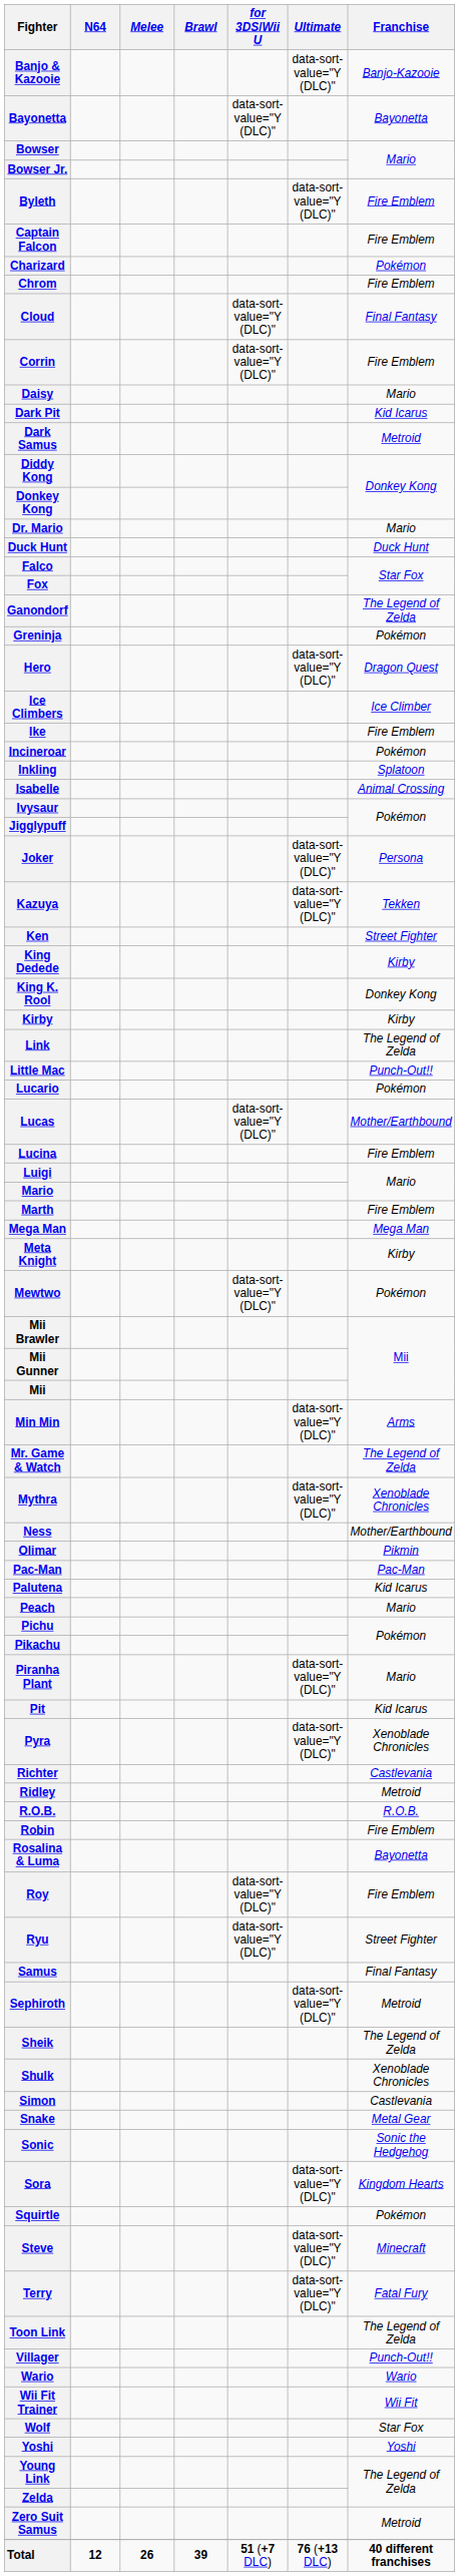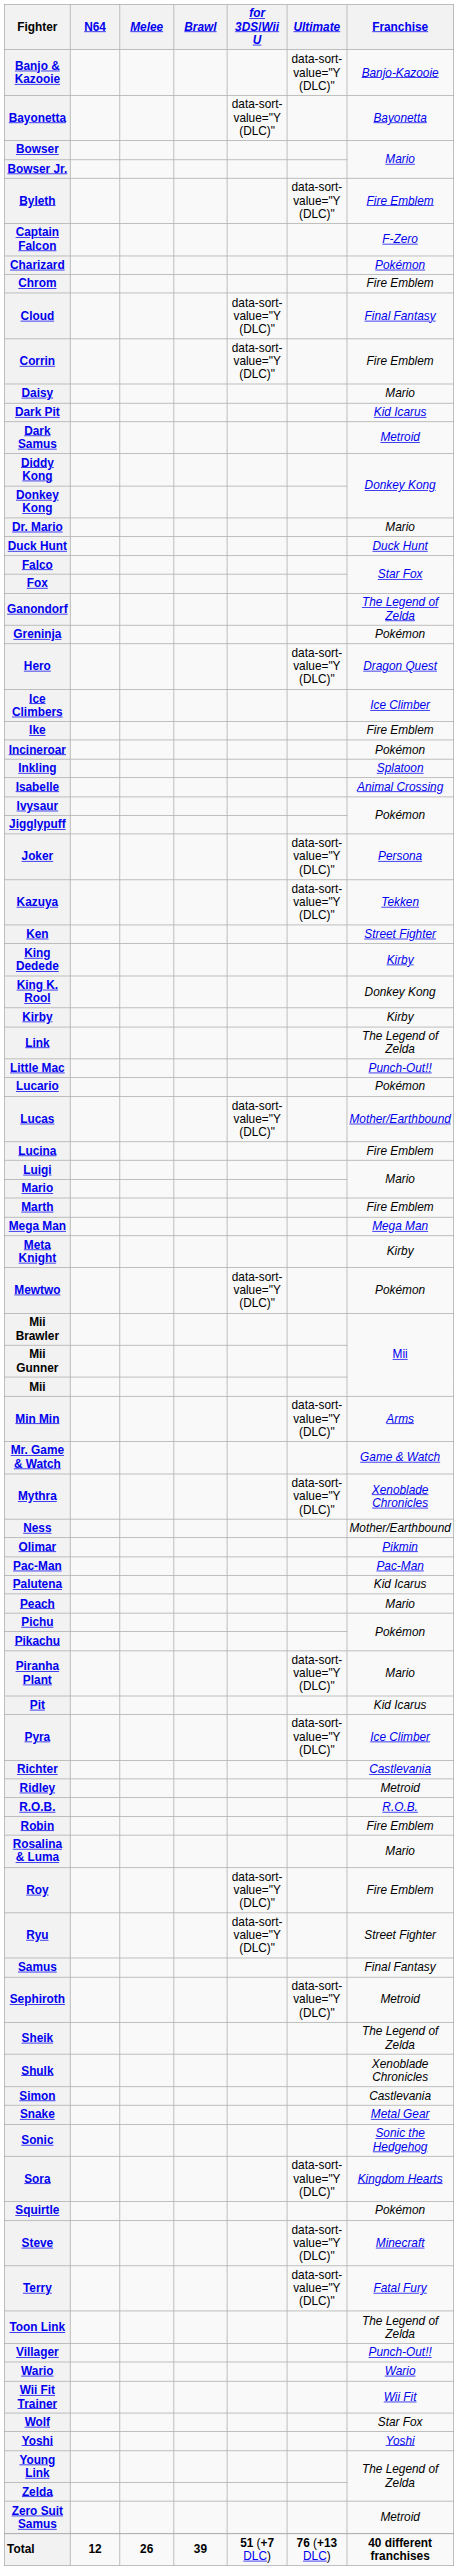 <table class="wikitable plainrowheaders sortable">
 <tr>
 <th scope="col">Fighter</th>
 <th scope="col" style="width: 5em;"><a href='#'>N64</a></th>
 <th scope="col" style="width: 5em;"><em><a href='#'>Melee</a></em></th>
 <th scope="col" style="width: 5em;"><em><a href='#'>Brawl</a></em></th>
 <th scope="col" style="width: 5em;"><a href='#'><em>for 3DS</em>/<em>Wii U</em></a></th>
 <th scope="col" style="width: 5em;"><em><a href='#'>Ultimate</a></em></th>
 <th scope="col"><a href='#'>Franchise</a> </th>
 </tr>
 <tr style="text-align:center;">
 <th scope="row"><a href='#'>Banjo & Kazooie</a></th>
 <td></td>
 <td></td>
 <td></td>
 <td></td>
 <td>data-sort-value="Y (DLC)" </td>
 <td><em><a href='#'>Banjo-Kazooie</a></em></td>
 </tr>
 <tr style="text-align:center;">
 <th scope="row"><a href='#'>Bayonetta</a></th>
 <td></td>
 <td></td>
 <td></td>
 <td>data-sort-value="Y (DLC)" </td>
 <td></td>
 <td><em><a href='#'>Bayonetta</a></em></td>
 </tr>
 <tr style="text-align:center;">
 <th scope="row"><a href='#'>Bowser</a></th>
 <td></td>
 <td></td>
 <td></td>
 <td></td>
 <td></td>
 <td rowspan="2"><em><a href='#'>Mario</a></em></td>
 </tr>
 <tr style="text-align:center;">
 <th scope="row"><a href='#'>Bowser Jr.</a></th>
 <td></td>
 <td></td>
 <td></td>
 <td></td>
 <td></td>
 </tr>
 <tr style="text-align:center;">
 <th scope="row"><a href='#'>Byleth</a></th>
 <td></td>
 <td></td>
 <td></td>
 <td></td>
 <td>data-sort-value="Y (DLC)" </td>
 <td><em><a href='#'>Fire Emblem</a></em></td>
 </tr>
 <tr style="text-align:center;">
 <th scope="row"><a href='#'>Captain Falcon</a></th>
 <td></td>
 <td></td>
 <td></td>
 <td></td>
 <td></td>
-<td><em>Fire Emblem</em></td>
+<td><em><a href='#'>F-Zero</a></em></td>
 </tr>
 <tr style="text-align:center;">
 <th scope="row"><a href='#'>Charizard</a></th>
 <td></td>
 <td></td>
 <td></td>
 <td></td>
 <td></td>
 <td><em><a href='#'>Pokémon</a></em></td>
 </tr>
 <tr style="text-align:center;">
 <th scope="row"><a href='#'>Chrom</a></th>
 <td></td>
 <td></td>
 <td></td>
 <td></td>
 <td></td>
 <td><em>Fire Emblem</em></td>
 </tr>
 <tr style="text-align:center;">
 <th scope="row"><a href='#'>Cloud</a></th>
 <td></td>
 <td></td>
 <td></td>
 <td>data-sort-value="Y (DLC)" </td>
 <td></td>
 <td><em><a href='#'>Final Fantasy</a></em></td>
 </tr>
 <tr style="text-align:center;">
 <th scope="row"><a href='#'>Corrin</a></th>
 <td></td>
 <td></td>
 <td></td>
 <td>data-sort-value="Y (DLC)" </td>
 <td></td>
 <td><em>Fire Emblem</em></td>
 </tr>
 <tr style="text-align:center;">
 <th scope="row"><a href='#'>Daisy</a></th>
 <td></td>
 <td></td>
 <td></td>
 <td></td>
 <td></td>
 <td><em>Mario</em></td>
 </tr>
 <tr style="text-align:center;">
 <th scope="row"><a href='#'>Dark Pit</a></th>
 <td></td>
 <td></td>
 <td></td>
 <td></td>
 <td></td>
 <td><em><a href='#'>Kid Icarus</a></em></td>
 </tr>
 <tr style="text-align:center;">
 <th scope="row"><a href='#'>Dark Samus</a></th>
 <td></td>
 <td></td>
 <td></td>
 <td></td>
 <td></td>
 <td><em><a href='#'>Metroid</a></em></td>
 </tr>
 <tr style="text-align:center;">
 <th scope="row"><a href='#'>Diddy Kong</a></th>
 <td></td>
 <td></td>
 <td></td>
 <td></td>
 <td></td>
 <td rowspan="2"><em><a href='#'>Donkey Kong</a></em></td>
 </tr>
 <tr style="text-align:center;">
 <th scope="row"><a href='#'>Donkey Kong</a></th>
 <td></td>
 <td></td>
 <td></td>
 <td></td>
 <td></td>
 </tr>
 <tr style="text-align:center;">
 <th scope="row"><a href='#'>Dr. Mario</a></th>
 <td></td>
 <td></td>
 <td></td>
 <td></td>
 <td></td>
 <td><em>Mario</em></td>
 </tr>
 <tr style="text-align:center;">
 <th scope="row"><a href='#'>Duck Hunt</a></th>
 <td></td>
 <td></td>
 <td></td>
 <td></td>
 <td></td>
 <td><em><a href='#'>Duck Hunt</a></em></td>
 </tr>
 <tr style="text-align:center;">
 <th scope="row"><a href='#'>Falco</a></th>
 <td></td>
 <td></td>
 <td></td>
 <td></td>
 <td></td>
 <td rowspan="2"><em><a href='#'>Star Fox</a></em></td>
 </tr>
 <tr style="text-align:center;">
 <th scope="row"><a href='#'>Fox</a></th>
 <td></td>
 <td></td>
 <td></td>
 <td></td>
 <td></td>
 </tr>
 <tr style="text-align:center;">
 <th scope="row"><a href='#'>Ganondorf</a></th>
 <td></td>
 <td></td>
 <td></td>
 <td></td>
 <td></td>
 <td><em><a href='#'>The Legend of Zelda</a></em></td>
 </tr>
 <tr style="text-align:center;">
 <th scope="row"><a href='#'>Greninja</a></th>
 <td></td>
 <td></td>
 <td></td>
 <td></td>
 <td></td>
 <td><em>Pokémon</em></td>
 </tr>
 <tr style="text-align:center;">
 <th scope="row"><a href='#'>Hero</a></th>
 <td></td>
 <td></td>
 <td></td>
 <td></td>
 <td>data-sort-value="Y (DLC)" </td>
 <td><em><a href='#'>Dragon Quest</a></em></td>
 </tr>
 <tr style="text-align:center;">
 <th scope="row"><a href='#'>Ice Climbers</a></th>
 <td></td>
 <td></td>
 <td></td>
 <td></td>
 <td></td>
 <td><em><a href='#'>Ice Climber</a></em></td>
 </tr>
 <tr style="text-align:center;">
 <th scope="row"><a href='#'>Ike</a></th>
 <td></td>
 <td></td>
 <td></td>
 <td></td>
 <td></td>
 <td><em>Fire Emblem</em></td>
 </tr>
 <tr style="text-align:center;">
 <th scope="row"><a href='#'>Incineroar</a></th>
 <td></td>
 <td></td>
 <td></td>
 <td></td>
 <td></td>
 <td><em>Pokémon</em></td>
 </tr>
 <tr style="text-align:center;">
 <th scope="row"><a href='#'>Inkling</a></th>
 <td></td>
 <td></td>
 <td></td>
 <td></td>
 <td></td>
 <td><em><a href='#'>Splatoon</a></em></td>
 </tr>
 <tr style="text-align:center;">
 <th scope="row"><a href='#'>Isabelle</a></th>
 <td></td>
 <td></td>
 <td></td>
 <td></td>
 <td></td>
 <td><em><a href='#'>Animal Crossing</a></em></td>
 </tr>
 <tr style="text-align:center;">
 <th scope="row"><a href='#'>Ivysaur</a></th>
 <td></td>
 <td></td>
 <td></td>
 <td></td>
 <td></td>
 <td rowspan="2"><em>Pokémon</em></td>
 </tr>
 <tr style="text-align:center;">
 <th scope="row"><a href='#'>Jigglypuff</a></th>
 <td></td>
 <td></td>
 <td></td>
 <td></td>
 <td></td>
 </tr>
 <tr style="text-align:center;">
 <th scope="row"><a href='#'>Joker</a></th>
 <td></td>
 <td></td>
 <td></td>
 <td></td>
 <td>data-sort-value="Y (DLC)" </td>
 <td><em><a href='#'>Persona</a></em></td>
 </tr>
 <tr style="text-align:center;">
 <th scope="row"><a href='#'>Kazuya</a></th>
 <td></td>
 <td></td>
 <td></td>
 <td></td>
 <td>data-sort-value="Y (DLC)" </td>
 <td scope="row"><em><a href='#'>Tekken</a></em></td>
 </tr>
 <tr style="text-align:center;">
 <th scope="row"><a href='#'>Ken</a></th>
 <td></td>
 <td></td>
 <td></td>
 <td></td>
 <td></td>
 <td scope="row"><em><a href='#'>Street Fighter</a></em></td>
 </tr>
 <tr style="text-align:center;">
 <th scope="row"><a href='#'>King Dedede</a></th>
 <td></td>
 <td></td>
 <td></td>
 <td></td>
 <td></td>
 <td scope="row"><em><a href='#'>Kirby</a></em></td>
 </tr>
 <tr style="text-align:center;">
 <th scope="row"><a href='#'>King K. Rool</a></th>
 <td></td>
 <td></td>
 <td></td>
 <td></td>
 <td></td>
 <td scope="row"><em>Donkey Kong</em></td>
 </tr>
 <tr style="text-align:center;">
 <th scope="row"><a href='#'>Kirby</a></th>
 <td></td>
 <td></td>
 <td></td>
 <td></td>
 <td></td>
 <td scope="row"><em>Kirby</em></td>
 </tr>
 <tr style="text-align:center;">
 <th scope="row"><a href='#'>Link</a></th>
 <td></td>
 <td></td>
 <td></td>
 <td></td>
 <td></td>
 <td><em>The Legend of Zelda</em></td>
 </tr>
 <tr style="text-align:center;">
 <th scope="row"><a href='#'>Little Mac</a></th>
 <td></td>
 <td></td>
 <td></td>
 <td></td>
 <td></td>
 <td><em><a href='#'>Punch-Out!!</a></em></td>
 </tr>
 <tr style="text-align:center;">
 <th scope="row"><a href='#'>Lucario</a></th>
 <td></td>
 <td></td>
 <td></td>
 <td></td>
 <td></td>
 <td><em>Pokémon</em></td>
 </tr>
 <tr style="text-align:center;">
 <th scope="row"><a href='#'>Lucas</a></th>
 <td></td>
 <td></td>
 <td></td>
 <td>data-sort-value="Y (DLC)" </td>
 <td></td>
 <td><em><a href='#'>Mother/Earthbound</a></em></td>
 </tr>
 <tr style="text-align:center;">
 <th scope="row"><a href='#'>Lucina</a></th>
 <td></td>
 <td></td>
 <td></td>
 <td></td>
 <td></td>
 <td><em>Fire Emblem</em></td>
 </tr>
 <tr style="text-align:center;">
 <th scope="row"><a href='#'>Luigi</a></th>
 <td></td>
 <td></td>
 <td></td>
 <td></td>
 <td></td>
 <td rowspan="2"><em>Mario</em></td>
 </tr>
 <tr style="text-align:center;">
 <th scope="row"><a href='#'>Mario</a></th>
 <td></td>
 <td></td>
 <td></td>
 <td></td>
 <td></td>
 </tr>
 <tr style="text-align:center;">
 <th scope="row"><a href='#'>Marth</a></th>
 <td></td>
 <td></td>
 <td></td>
 <td></td>
 <td></td>
 <td><em>Fire Emblem</em></td>
 </tr>
 <tr style="text-align:center;">
 <th scope="row"><a href='#'>Mega Man</a></th>
 <td></td>
 <td></td>
 <td></td>
 <td></td>
 <td></td>
 <td><em><a href='#'>Mega Man</a></em></td>
 </tr>
 <tr style="text-align:center;">
 <th scope="row"><a href='#'>Meta Knight</a></th>
 <td></td>
 <td></td>
 <td></td>
 <td></td>
 <td></td>
 <td><em>Kirby</em></td>
 </tr>
 <tr style="text-align:center;">
 <th scope="row"><a href='#'>Mewtwo</a></th>
 <td></td>
 <td></td>
 <td></td>
 <td>data-sort-value="Y (DLC)" </td>
 <td></td>
 <td><em>Pokémon</em></td>
 </tr>
 <tr style="text-align:center;">
 <th scope="row">Mii Brawler</th>
 <td></td>
 <td></td>
 <td></td>
 <td></td>
 <td></td>
 <td rowspan="3"><a href='#'>Mii</a></td>
 </tr>
 <tr style="text-align:center;">
 <th scope="row">Mii Gunner</th>
 <td></td>
 <td></td>
 <td></td>
 <td></td>
 <td></td>
 </tr>
 <tr style="text-align:center;">
 <th scope="row">Mii </th>
 <td></td>
 <td></td>
 <td></td>
 <td></td>
 <td></td>
 </tr>
 <tr style="text-align:center;">
 <th scope="row"><a href='#'>Min Min</a></th>
 <td></td>
 <td></td>
 <td></td>
 <td></td>
 <td>data-sort-value="Y (DLC)" </td>
 <td><em><a href='#'>Arms</a></em></td>
 </tr>
 <tr style="text-align:center;">
 <th scope="row"><a href='#'>Mr. Game & Watch</a></th>
 <td></td>
 <td></td>
 <td></td>
 <td></td>
 <td></td>
-<td><em><a href='#'>The Legend of Zelda</a></em></td>
+<td><em><a href='#'>Game & Watch</a></em></td>
 </tr>
 <tr style="text-align:center;">
 <th scope="row"><a href='#'>Mythra</a></th>
 <td></td>
 <td></td>
 <td></td>
 <td></td>
 <td>data-sort-value="Y (DLC)" </td>
 <td><em><a href='#'>Xenoblade Chronicles</a></em></td>
 </tr>
 <tr style="text-align:center;">
 <th scope="row"><a href='#'>Ness</a></th>
 <td></td>
 <td></td>
 <td></td>
 <td></td>
 <td></td>
 <td><em>Mother/Earthbound</em></td>
 </tr>
 <tr style="text-align:center;">
 <th scope="row"><a href='#'>Olimar</a></th>
 <td></td>
 <td></td>
 <td></td>
 <td></td>
 <td></td>
 <td><em><a href='#'>Pikmin</a></em></td>
 </tr>
 <tr style="text-align:center;">
 <th scope="row"><a href='#'>Pac-Man</a></th>
 <td></td>
 <td></td>
 <td></td>
 <td></td>
 <td></td>
 <td><em><a href='#'>Pac-Man</a></em></td>
 </tr>
 <tr style="text-align:center;">
 <th scope="row"><a href='#'>Palutena</a></th>
 <td></td>
 <td></td>
 <td></td>
 <td></td>
 <td></td>
 <td><em>Kid Icarus</em></td>
 </tr>
 <tr style="text-align:center;">
 <th scope="row"><a href='#'>Peach</a></th>
 <td></td>
 <td></td>
 <td></td>
 <td></td>
 <td></td>
 <td><em>Mario</em></td>
 </tr>
 <tr style="text-align:center;">
 <th scope="row"><a href='#'>Pichu</a></th>
 <td></td>
 <td></td>
 <td></td>
 <td></td>
 <td></td>
 <td rowspan="2"><em>Pokémon</em></td>
 </tr>
 <tr style="text-align:center;">
 <th scope="row"><a href='#'>Pikachu</a></th>
 <td></td>
 <td></td>
 <td></td>
 <td></td>
 <td></td>
 </tr>
 <tr style="text-align:center;">
 <th scope="row"><a href='#'>Piranha Plant</a></th>
 <td></td>
 <td></td>
 <td></td>
 <td></td>
 <td>data-sort-value="Y (DLC)" </td>
 <td><em>Mario</em></td>
 </tr>
 <tr style="text-align:center;">
 <th scope="row"><a href='#'>Pit</a></th>
 <td></td>
 <td></td>
 <td></td>
 <td></td>
 <td></td>
 <td><em>Kid Icarus</em></td>
 </tr>
 <tr style="text-align:center;">
 <th scope="row"><a href='#'>Pyra</a></th>
 <td></td>
 <td></td>
 <td></td>
 <td></td>
 <td>data-sort-value="Y (DLC)" </td>
-<td><em>Xenoblade Chronicles</em></td>
+<td><em><a href='#'>Ice Climber</a></em></td>
 </tr>
 <tr style="text-align:center;">
 <th scope="row"><a href='#'>Richter</a></th>
 <td></td>
 <td></td>
 <td></td>
 <td></td>
 <td></td>
 <td><em><a href='#'>Castlevania</a></em></td>
 </tr>
 <tr style="text-align:center;">
 <th scope="row"><a href='#'>Ridley</a></th>
 <td></td>
 <td></td>
 <td></td>
 <td></td>
 <td></td>
 <td><em>Metroid</em></td>
 </tr>
 <tr style="text-align:center;">
 <th scope="row"><a href='#'>R.O.B.</a></th>
 <td></td>
 <td></td>
 <td></td>
 <td></td>
 <td></td>
 <td><em><a href='#'>R.O.B.</a></em></td>
 </tr>
 <tr style="text-align:center;">
 <th scope="row"><a href='#'>Robin</a></th>
 <td></td>
 <td></td>
 <td></td>
 <td></td>
 <td></td>
 <td><em>Fire Emblem</em></td>
 </tr>
 <tr style="text-align:center;">
 <th scope="row"><a href='#'>Rosalina & Luma</a></th>
 <td></td>
 <td></td>
 <td></td>
 <td></td>
 <td></td>
-<td><em><a href='#'>Bayonetta</a></em></td>
+<td><em>Mario</em></td>
 </tr>
 <tr style="text-align:center;">
 <th scope="row"><a href='#'>Roy</a></th>
 <td></td>
 <td></td>
 <td></td>
 <td>data-sort-value="Y (DLC)" </td>
 <td></td>
 <td><em>Fire Emblem</em></td>
 </tr>
 <tr style="text-align:center;">
 <th scope="row"><a href='#'>Ryu</a></th>
 <td></td>
 <td></td>
 <td></td>
 <td>data-sort-value="Y (DLC)" </td>
 <td></td>
 <td><em>Street Fighter</em></td>
 </tr>
 <tr style="text-align:center;">
 <th scope="row"><a href='#'>Samus</a></th>
 <td></td>
 <td></td>
 <td></td>
 <td></td>
 <td></td>
 <td><em>Final Fantasy</em></td>
 </tr>
 <tr style="text-align:center;">
 <th scope="row"><a href='#'>Sephiroth</a></th>
 <td></td>
 <td></td>
 <td></td>
 <td></td>
 <td>data-sort-value="Y (DLC)" </td>
 <td><em>Metroid</em></td>
 </tr>
 <tr style="text-align:center;">
 <th scope="row"><a href='#'>Sheik</a></th>
 <td></td>
 <td></td>
 <td></td>
 <td></td>
 <td></td>
 <td><em>The Legend of Zelda</em></td>
 </tr>
 <tr style="text-align:center;">
 <th scope="row"><a href='#'>Shulk</a></th>
 <td></td>
 <td></td>
 <td></td>
 <td></td>
 <td></td>
 <td><em>Xenoblade Chronicles</em></td>
 </tr>
 <tr style="text-align:center;">
 <th scope="row"><a href='#'>Simon</a></th>
 <td></td>
 <td></td>
 <td></td>
 <td></td>
 <td></td>
 <td><em>Castlevania</em></td>
 </tr>
 <tr style="text-align:center;">
 <th scope="row"><a href='#'>Snake</a></th>
 <td></td>
 <td></td>
 <td></td>
 <td></td>
 <td></td>
 <td><em><a href='#'>Metal Gear</a></em></td>
 </tr>
 <tr style="text-align:center;">
 <th scope="row"><a href='#'>Sonic</a></th>
 <td></td>
 <td></td>
 <td></td>
 <td></td>
 <td></td>
 <td><em><a href='#'>Sonic the Hedgehog</a></em></td>
 </tr>
 <tr style="text-align:center;">
 <th scope="row"><a href='#'>Sora</a></th>
 <td></td>
 <td></td>
 <td></td>
 <td></td>
 <td>data-sort-value="Y (DLC)" </td>
 <td><em><a href='#'>Kingdom Hearts</a></em></td>
 </tr>
 <tr style="text-align:center;">
 <th scope="row"><a href='#'>Squirtle</a></th>
 <td></td>
 <td></td>
 <td></td>
 <td></td>
 <td></td>
 <td><em>Pokémon</em></td>
 </tr>
 <tr style="text-align:center;">
 <th scope="row"><a href='#'>Steve</a></th>
 <td></td>
 <td></td>
 <td></td>
 <td></td>
 <td>data-sort-value="Y (DLC)" </td>
 <td><em><a href='#'>Minecraft</a></em></td>
 </tr>
 <tr style="text-align:center;">
 <th scope="row"><a href='#'>Terry</a></th>
 <td></td>
 <td></td>
 <td></td>
 <td></td>
 <td>data-sort-value="Y (DLC)" </td>
 <td><em><a href='#'>Fatal Fury</a></em> </td>
 </tr>
 <tr style="text-align:center;">
 <th scope="row"><a href='#'>Toon Link</a></th>
 <td></td>
 <td></td>
 <td></td>
 <td></td>
 <td></td>
 <td><em>The Legend of Zelda</em></td>
 </tr>
 <tr style="text-align:center;">
 <th scope="row"><a href='#'>Villager</a></th>
 <td></td>
 <td></td>
 <td></td>
 <td></td>
 <td></td>
 <td><em><a href='#'>Punch-Out!!</a></em></td>
 </tr>
 <tr style="text-align:center;">
 <th scope="row"><a href='#'>Wario</a></th>
 <td></td>
 <td></td>
 <td></td>
 <td></td>
 <td></td>
 <td><em><a href='#'>Wario</a></em></td>
 </tr>
 <tr style="text-align:center;">
 <th scope="row"><a href='#'>Wii Fit Trainer</a></th>
 <td></td>
 <td></td>
 <td></td>
 <td></td>
 <td></td>
 <td><em><a href='#'>Wii Fit</a></em></td>
 </tr>
 <tr style="text-align:center;">
 <th scope="row"><a href='#'>Wolf</a></th>
 <td></td>
 <td></td>
 <td></td>
 <td></td>
 <td></td>
 <td><em>Star Fox</em></td>
 </tr>
 <tr style="text-align:center;">
 <th scope="row"><a href='#'>Yoshi</a></th>
 <td></td>
 <td></td>
 <td></td>
 <td></td>
 <td></td>
 <td><em><a href='#'>Yoshi</a></em></td>
 </tr>
 <tr style="text-align:center;">
 <th scope="row"><a href='#'>Young Link</a></th>
 <td></td>
 <td></td>
 <td></td>
 <td></td>
 <td></td>
 <td rowspan="2"><em>The Legend of Zelda</em></td>
 </tr>
 <tr style="text-align:center;">
 <th scope="row"><a href='#'>Zelda</a></th>
 <td></td>
 <td></td>
 <td></td>
 <td></td>
 <td></td>
 </tr>
 <tr style="text-align:center;">
 <th scope="row"><a href='#'>Zero Suit Samus</a></th>
 <td></td>
 <td></td>
 <td></td>
 <td></td>
 <td></td>
 <td><em>Metroid</em></td>
 </tr>
 <tr style="text-align:center;">
 </tr>
 <tr class="sortbottom" style="text-align: center">
 <th style="text-align: left">Total</th>
 <td><strong>12</strong></td>
 <td><strong>26</strong></td>
 <td><strong>39</strong></td>
 <td><strong>51</strong> (<strong>+7</strong> <a href='#'>DLC</a>)</td>
 <td><strong>76</strong> (<strong>+13</strong> <a href='#'>DLC</a>)</td>
 <td><strong>40 different franchises</strong></td>
 </tr>
 </table>
